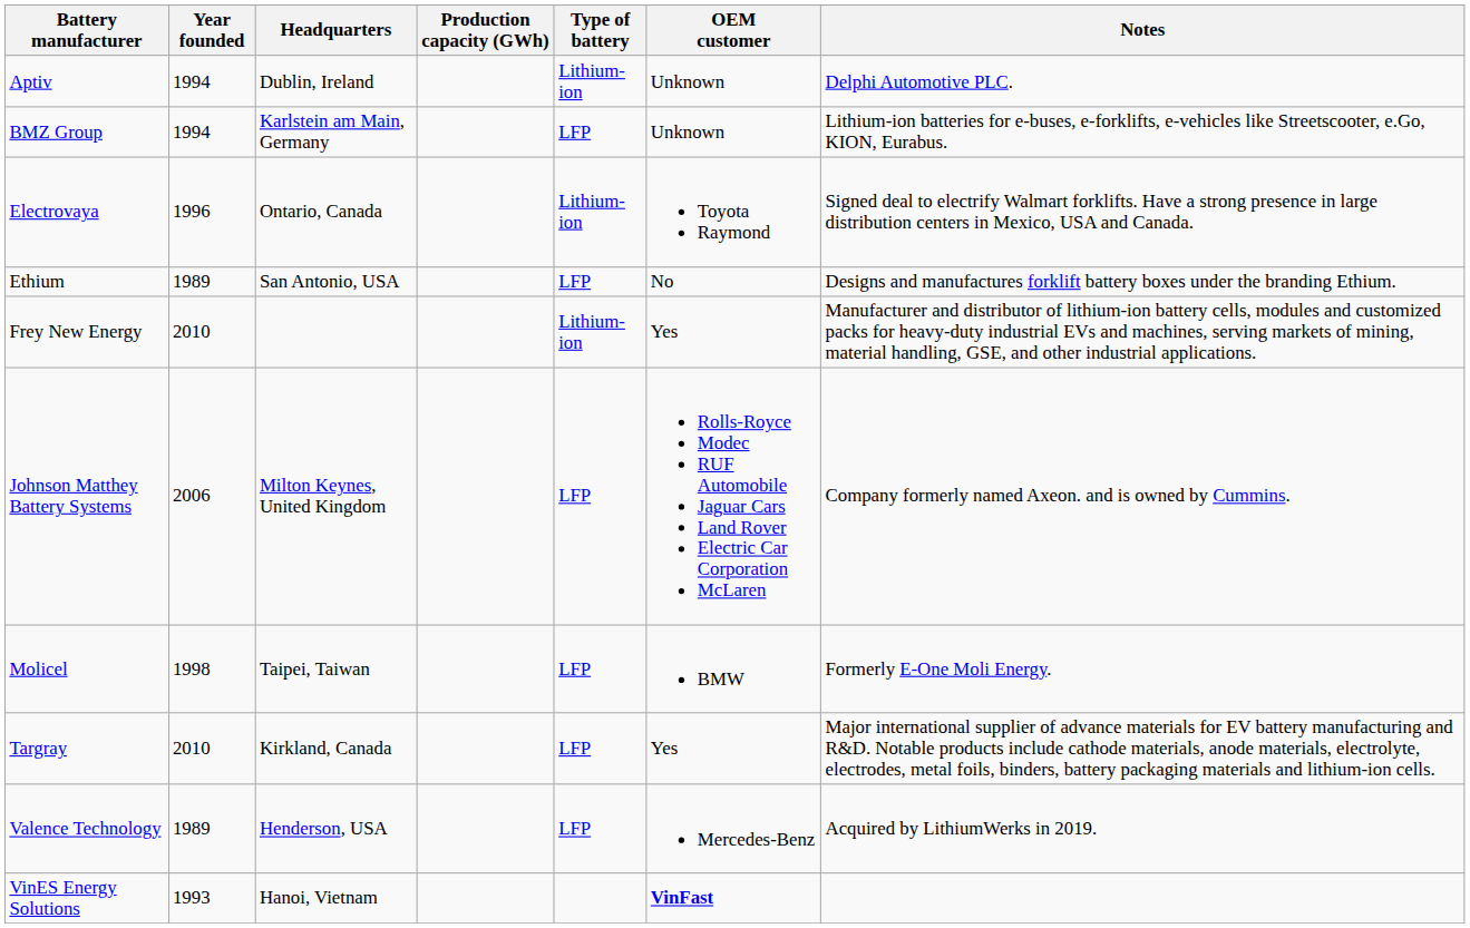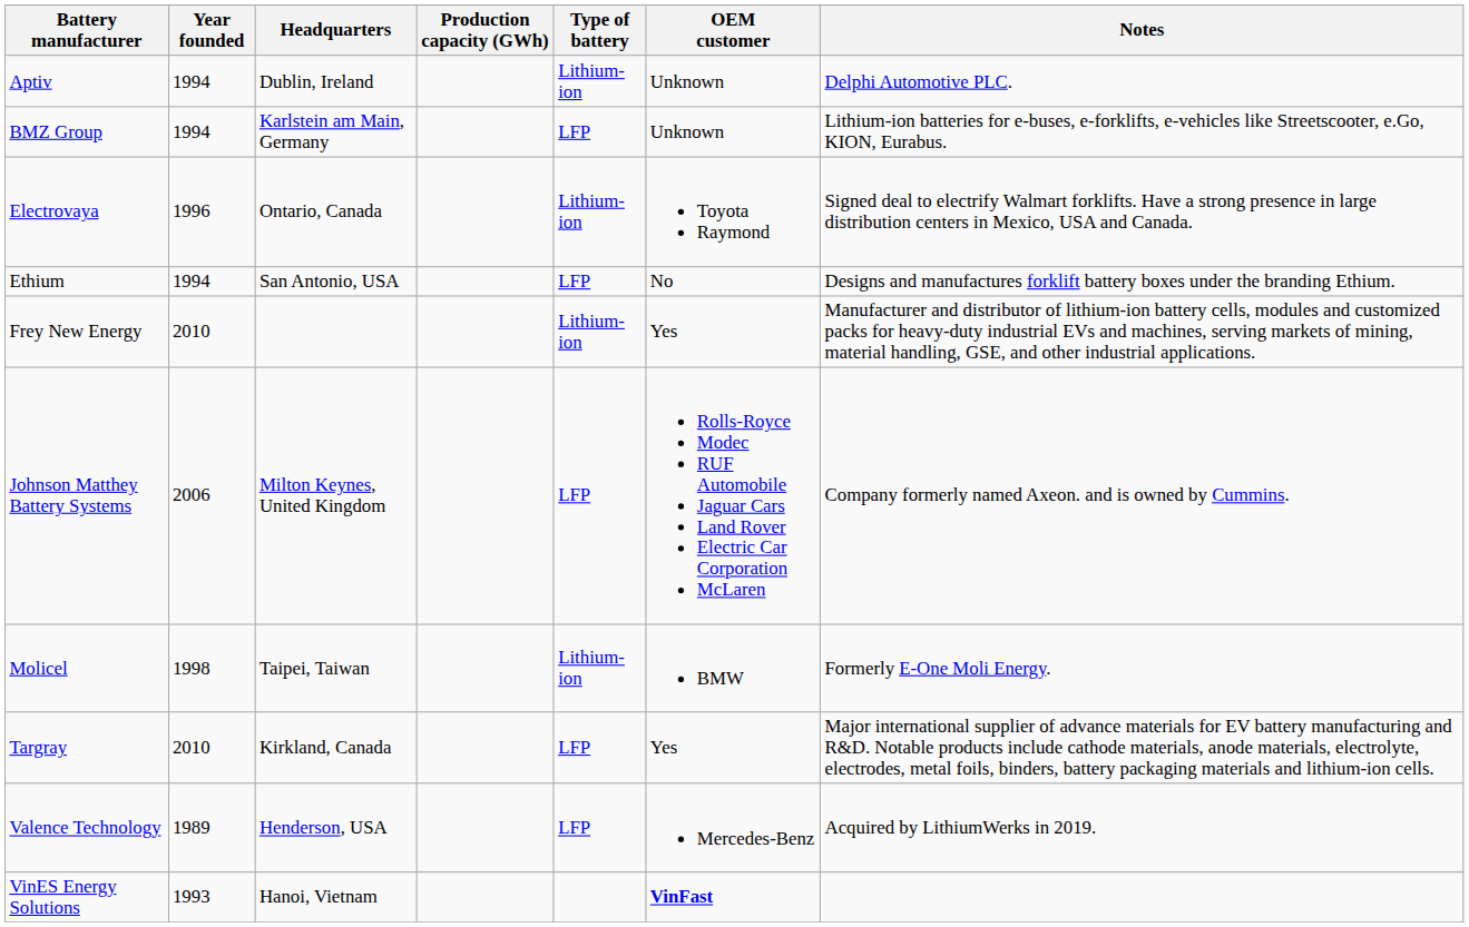 <table class="wikitable sortable">
 <tr>
 <th>Battery manufacturer</th>
 <th>Year founded</th>
 <th>Headquarters</th>
 <th>Production capacity (GWh)</th>
 <th>Type of battery</th>
 <th>OEM<br>customer</th>
 <th>Notes</th>
 </tr>
 <tr>
 <td><a href='#'>Aptiv</a></td>
 <td>1994</td>
 <td>Dublin, Ireland</td>
 <td></td>
 <td><a href='#'>Lithium-ion</a></td>
 <td>Unknown</td>
 <td><a href='#'>Delphi Automotive PLC</a>.</td>
 </tr>
 <tr>
 <td><a href='#'>BMZ Group</a></td>
 <td>1994</td>
 <td><a href='#'>Karlstein am Main</a>, Germany</td>
 <td></td>
 <td><a href='#'>LFP</a></td>
 <td>Unknown</td>
 <td>Lithium-ion batteries for e-buses, e-forklifts, e-vehicles like Streetscooter, e.Go, KION, Eurabus.</td>
 </tr>
 <tr>
 <td><a href='#'>Electrovaya</a></td>
 <td>1996</td>
 <td>Ontario, Canada</td>
 <td></td>
 <td><a href='#'>Lithium-ion</a></td>
 <td><br><ul><li>Toyota</li><li>Raymond</li></ul></td>
 <td>Signed deal to electrify Walmart forklifts.  Have a strong presence in large distribution centers in Mexico, USA and Canada.</td>
 </tr>
 <tr>
 <td>Ethium</td>
-<td>1989</td>
+<td>1994</td>
 <td>San Antonio, USA</td>
 <td></td>
 <td><a href='#'>LFP</a></td>
 <td>No</td>
 <td>Designs and manufactures <a href='#'>forklift</a> battery boxes under the branding Ethium.</td>
 </tr>
 <tr>
 <td>Frey New Energy</td>
 <td>2010</td>
 <td></td>
 <td></td>
 <td><a href='#'>Lithium-ion</a></td>
 <td>Yes</td>
 <td>Manufacturer and distributor of lithium-ion battery cells, modules and customized packs for heavy-duty industrial EVs and machines, serving markets of mining, material handling, GSE, and other industrial applications.</td>
 </tr>
 <tr>
 <td><a href='#'>Johnson Matthey Battery Systems</a></td>
 <td>2006</td>
 <td><a href='#'>Milton Keynes</a>, United Kingdom</td>
 <td></td>
 <td><a href='#'>LFP</a></td>
 <td><br><ul><li><a href='#'>Rolls-Royce</a></li><li><a href='#'>Modec</a></li><li><a href='#'>RUF Automobile</a></li><li><a href='#'>Jaguar Cars</a></li><li><a href='#'>Land Rover</a></li><li><a href='#'>Electric Car Corporation</a></li><li><a href='#'>McLaren</a></li></ul></td>
 <td>Company formerly named Axeon. and is owned by <a href='#'>Cummins</a>.</td>
 </tr>
 <tr>
 <td><a href='#'>Molicel</a></td>
 <td>1998</td>
 <td>Taipei, Taiwan</td>
 <td></td>
-<td><a href='#'>LFP</a></td>
+<td><a href='#'>Lithium-ion</a></td>
 <td><br><ul><li>BMW</li></ul></td>
 <td>Formerly <a href='#'>E-One Moli Energy</a>.</td>
 </tr>
 <tr>
 <td><a href='#'>Targray</a></td>
 <td>2010</td>
 <td>Kirkland, Canada</td>
 <td></td>
 <td><a href='#'>LFP</a></td>
 <td>Yes</td>
 <td>Major international supplier of advance materials for EV battery manufacturing and R&D. Notable products include cathode materials, anode materials, electrolyte, electrodes, metal foils, binders, battery packaging materials and lithium-ion cells.</td>
 </tr>
 <tr>
 <td><a href='#'>Valence Technology</a></td>
 <td>1989</td>
 <td><a href='#'>Henderson</a>, USA</td>
 <td></td>
 <td><a href='#'>LFP</a></td>
 <td><br><ul><li>Mercedes-Benz</li></ul></td>
 <td>Acquired by LithiumWerks in 2019.</td>
 </tr>
 <tr>
 <td><a href='#'>VinES Energy Solutions</a></td>
 <td>1993</td>
 <td>Hanoi, Vietnam</td>
 <td></td>
 <td></td>
 <td><strong><a href='#'>VinFast</a></strong></td>
 <td></td>
 </tr>
 </table>
